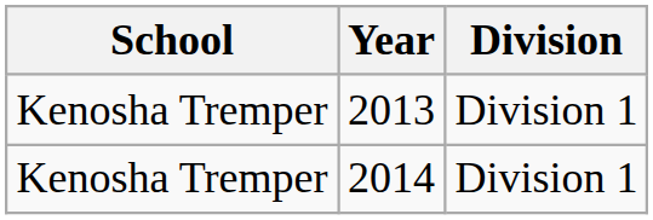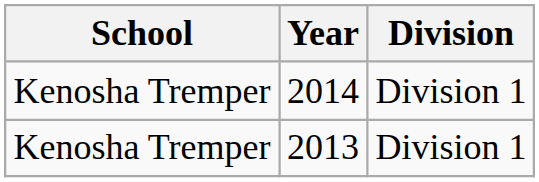 <table class="wikitable">
 <tr>
 <th>School</th>
 <th>Year</th>
 <th>Division</th>
 </tr>
 <tr>
 <td>Kenosha Tremper</td>
-<td>2013</td>
+<td>2014</td>
 <td>Division 1</td>
 </tr>
 <tr>
 <td>Kenosha Tremper</td>
-<td>2014</td>
+<td>2013</td>
 <td>Division 1</td>
 </tr>
 </table>
